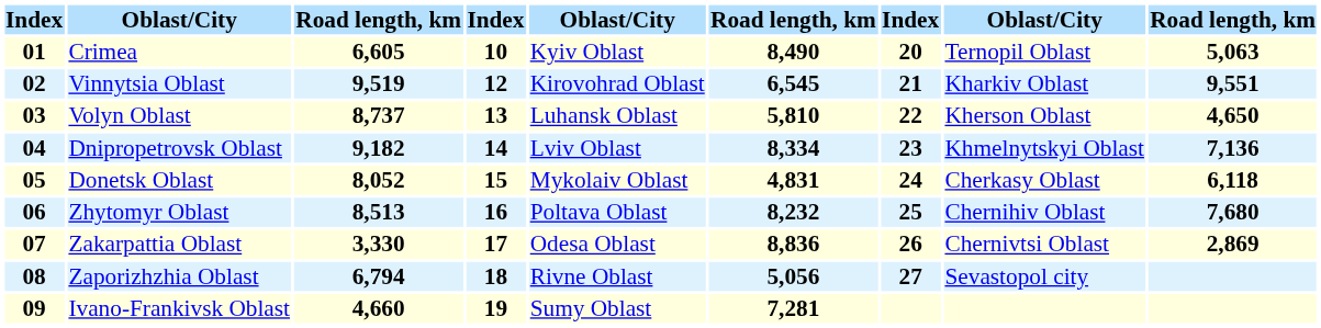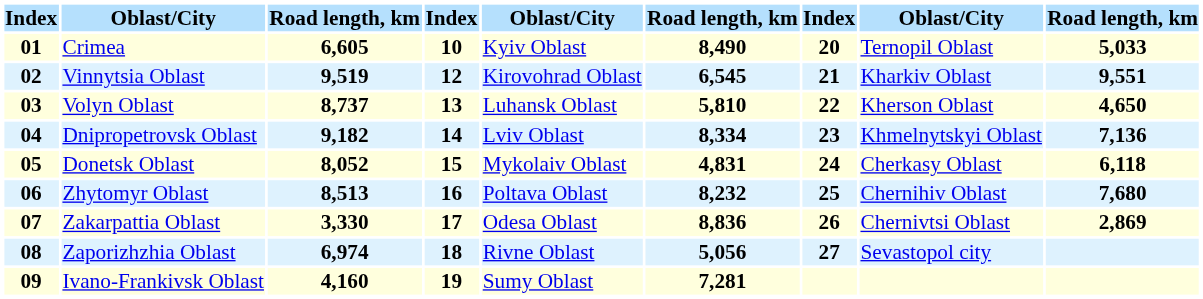 <table border=0 style="margin:1em auto;">
 <tr bgcolor="#B5E0FD">
 <th>Index</th>
 <th>Oblast/City</th>
 <th>Road length, km</th>
 <th>Index</th>
 <th>Oblast/City</th>
 <th>Road length, km</th>
 <th>Index</th>
 <th>Oblast/City</th>
 <th>Road length, km</th>
 </tr>
 <tr bgcolor="#FFFFDD">
 <th>01</th>
 <td><a href='#'>Crimea</a></td>
 <th>6,605</th>
 <th>10</th>
 <td><a href='#'>Kyiv Oblast</a></td>
 <th>8,490</th>
 <th>20</th>
 <td><a href='#'>Ternopil Oblast</a></td>
-<th>5,063</th>
+<th>5,033</th>
 </tr>
 <tr bgcolor="#DEF2FE">
 <th>02</th>
 <td><a href='#'>Vinnytsia Oblast</a></td>
 <th>9,519</th>
 <th>12</th>
 <td><a href='#'>Kirovohrad Oblast</a></td>
 <th>6,545</th>
 <th>21</th>
 <td><a href='#'>Kharkiv Oblast</a></td>
 <th>9,551</th>
 </tr>
 <tr bgcolor="#FFFFDD">
 <th>03</th>
 <td><a href='#'>Volyn Oblast</a></td>
 <th>8,737</th>
 <th>13</th>
 <td><a href='#'>Luhansk Oblast</a></td>
 <th>5,810</th>
 <th>22</th>
 <td><a href='#'>Kherson Oblast</a></td>
 <th>4,650</th>
 </tr>
 <tr bgcolor="#DEF2FE">
 <th>04</th>
 <td><a href='#'>Dnipropetrovsk Oblast</a></td>
 <th>9,182</th>
 <th>14</th>
 <td><a href='#'>Lviv Oblast</a></td>
 <th>8,334</th>
 <th>23</th>
 <td><a href='#'>Khmelnytskyi Oblast</a></td>
 <th>7,136</th>
 </tr>
 <tr bgcolor="#FFFFDD">
 <th>05</th>
 <td><a href='#'>Donetsk Oblast</a></td>
 <th>8,052</th>
 <th>15</th>
 <td><a href='#'>Mykolaiv Oblast</a></td>
 <th>4,831</th>
 <th>24</th>
 <td><a href='#'>Cherkasy Oblast</a></td>
 <th>6,118</th>
 </tr>
 <tr bgcolor="#DEF2FE">
 <th>06</th>
 <td><a href='#'>Zhytomyr Oblast</a></td>
 <th>8,513</th>
 <th>16</th>
 <td><a href='#'>Poltava Oblast</a></td>
 <th>8,232</th>
 <th>25</th>
 <td><a href='#'>Chernihiv Oblast</a></td>
 <th>7,680</th>
 </tr>
 <tr bgcolor="#FFFFDD">
 <th>07</th>
 <td><a href='#'>Zakarpattia Oblast</a></td>
 <th>3,330</th>
 <th>17</th>
 <td><a href='#'>Odesa Oblast</a></td>
 <th>8,836</th>
 <th>26</th>
 <td><a href='#'>Chernivtsi Oblast</a></td>
 <th>2,869</th>
 </tr>
 <tr bgcolor="#DEF2FE">
 <th>08</th>
 <td><a href='#'>Zaporizhzhia Oblast</a></td>
-<th>6,794</th>
+<th>6,974</th>
 <th>18</th>
 <td><a href='#'>Rivne Oblast</a></td>
 <th>5,056</th>
 <th>27</th>
 <td><a href='#'>Sevastopol city</a></td>
 <th></th>
 </tr>
 <tr bgcolor="#FFFFDD">
 <th>09</th>
 <td><a href='#'>Ivano-Frankivsk Oblast</a></td>
-<th>4,660</th>
+<th>4,160</th>
 <th>19</th>
 <td><a href='#'>Sumy Oblast</a></td>
 <th>7,281</th>
 <td></td>
 <td></td>
 <td></td>
 </tr>
 <tr>
 </tr>
 </table>
